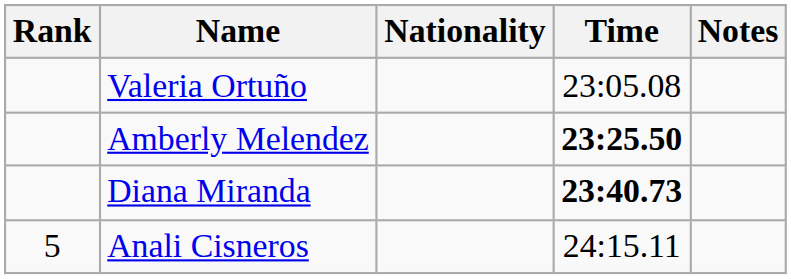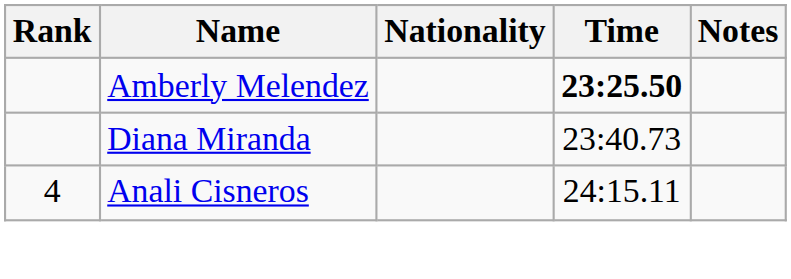 <table class="wikitable sortable" style="text-align:center">
 <tr>
 <th>Rank</th>
 <th>Name</th>
 <th>Nationality</th>
 <th>Time</th>
 <th>Notes</th>
-</tr>
-<tr>
-<td></td>
-<td align=left><a href='#'>Valeria Ortuño</a></td>
-<td align=left></td>
-<td>23:05.08</td>
-<td></td>
 </tr>
 <tr>
 <td></td>
 <td align=left><a href='#'>Amberly Melendez</a></td>
 <td align=left></td>
 <td><strong>23:25.50</strong></td>
 <td></td>
 </tr>
 <tr>
 <td></td>
 <td align=left><a href='#'>Diana Miranda</a></td>
 <td align=left></td>
-<td><strong>23:40.73</strong></td>
+<td>23:40.73</td>
 <td></td>
 </tr>
 <tr>
-<td>5</td>
+<td>4</td>
 <td align=left><a href='#'>Anali Cisneros</a></td>
 <td align=left></td>
 <td>24:15.11</td>
 <td></td>
 </tr>
 </table>
